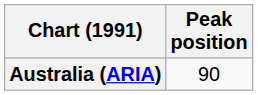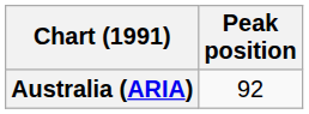 <table class="wikitable plainrowheaders">
 <tr>
 <th>Chart (1991)</th>
 <th>Peak<br>position</th>
 </tr>
 <tr>
 <th scope="row">Australia (<a href='#'>ARIA</a>)</th>
-<td align="center">90</td>
+<td align="center">92</td>
 </tr>
 </table>
